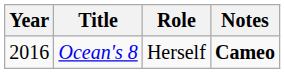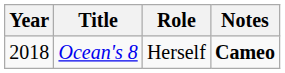 <table class="wikitable">
 <tr>
 <th>Year</th>
 <th>Title</th>
 <th>Role</th>
 <th>Notes</th>
 </tr>
 <tr>
-<td>2016</td>
+<td>2018</td>
 <td><em><a href='#'>Ocean's 8</a></em></td>
 <td>Herself</td>
 <td><strong>Cameo</strong></td>
 </tr>
 </table>
